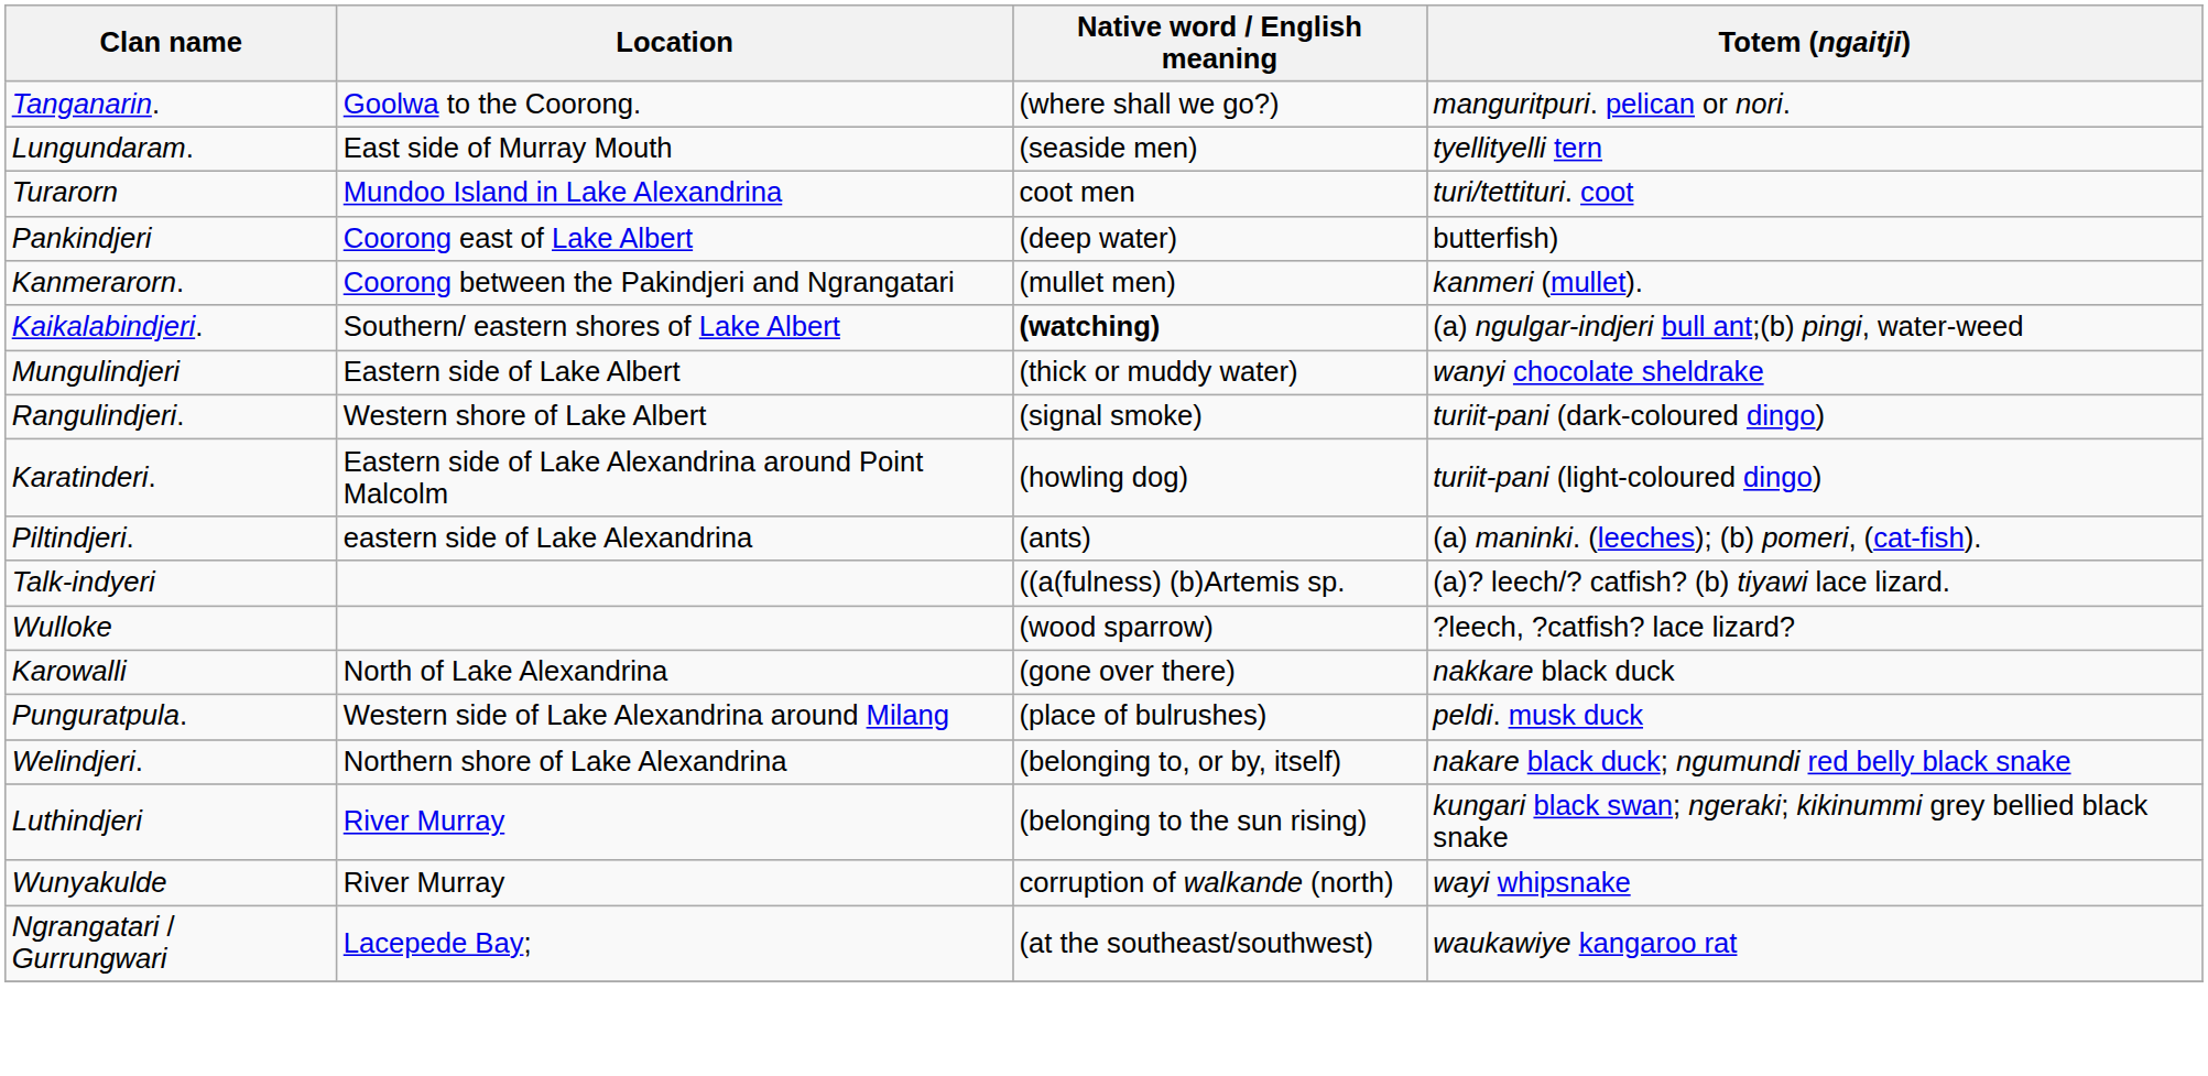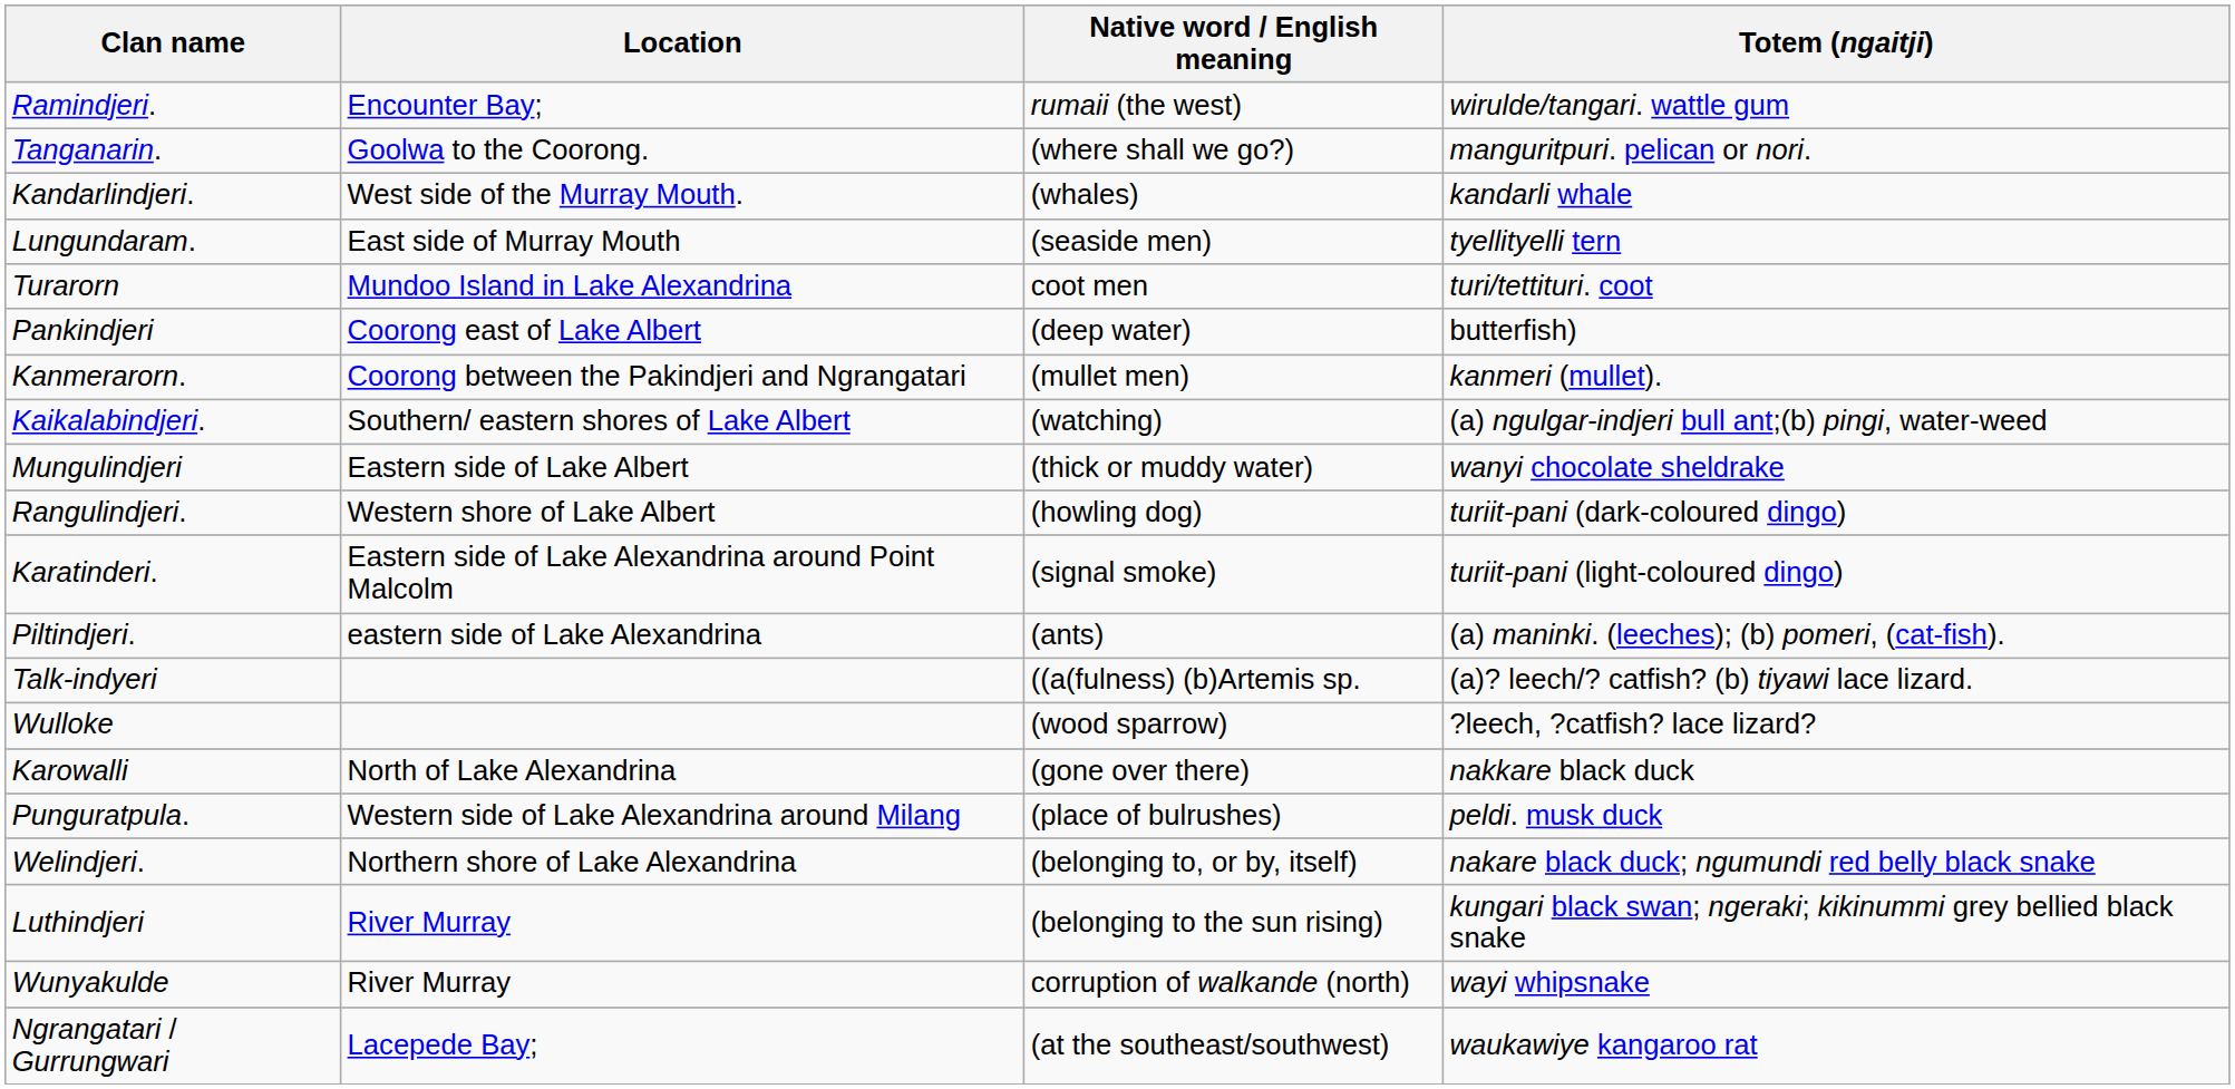 <table class="wikitable">
 <tr>
 <th>Clan name</th>
 <th>Location</th>
 <th>Native word / English meaning</th>
 <th>Totem (<em>ngaitji</em>)</th>
 </tr>
 <tr>
+<td><em><a href='#'>Ramindjeri</a></em>.</td>
+<td><a href='#'>Encounter Bay</a>;</td>
+<td><em>rumaii</em> (the west)</td>
+<td><em>wirulde/tangari</em>. <a href='#'>wattle gum</a></td>
+</tr>
+<tr>
 <td><a href='#'><em>Tanganarin</em></a>.</td>
 <td><a href='#'>Goolwa</a> to the Coorong.</td>
 <td>(where shall we go?)</td>
 <td><em>manguritpuri</em>. <a href='#'>pelican</a> or <em>nori</em>.</td>
+</tr>
+<tr>
+<td><em>Kandarlindjeri</em>.</td>
+<td>West side of the <a href='#'>Murray Mouth</a>.</td>
+<td>(whales)</td>
+<td><em>kandarli</em> <a href='#'>whale</a></td>
 </tr>
 <tr>
 <td><em>Lungundaram</em>.</td>
 <td>East side of Murray Mouth</td>
 <td>(seaside men)</td>
 <td><em>tyellityelli</em> <a href='#'>tern</a></td>
 </tr>
 <tr>
 <td><em>Turarorn</em></td>
 <td><a href='#'>Mundoo Island in Lake Alexandrina</a></td>
 <td>coot men</td>
 <td><em>turi/tettituri</em>. <a href='#'>coot</a></td>
 </tr>
 <tr>
 <td><em>Pankindjeri</em></td>
 <td><a href='#'>Coorong</a> east of <a href='#'>Lake Albert</a></td>
 <td>(deep water)</td>
 <td>butterfish)</td>
 </tr>
 <tr>
 <td><em>Kanmerarorn</em>.</td>
 <td><a href='#'>Coorong</a> between the Pakindjeri and Ngrangatari</td>
 <td>(mullet men)</td>
 <td><em>kanmeri</em>  (<a href='#'>mullet</a>).</td>
 </tr>
 <tr>
 <td><a href='#'><em>Kaikalabindjeri</em></a>.</td>
 <td>Southern/ eastern shores of <a href='#'>Lake Albert</a></td>
-<td><strong>(watching)</strong></td>
+<td>(watching)</td>
 <td>(a) <em>ngulgar-indjeri</em> <a href='#'>bull ant</a>;(b) <em>pingi</em>, water-weed</td>
 </tr>
 <tr>
 <td><em>Mungulindjeri</em></td>
 <td>Eastern side of Lake Albert</td>
 <td>(thick or muddy water)</td>
 <td><em>wanyi</em> <a href='#'>chocolate sheldrake</a></td>
 </tr>
 <tr>
 <td><em>Rangulindjeri</em>.</td>
 <td>Western shore of Lake Albert</td>
-<td>(signal smoke)</td>
+<td>(howling dog)</td>
 <td><em>turiit-pani</em> (dark-coloured <a href='#'>dingo</a>)</td>
 </tr>
 <tr>
 <td><em>Karatinderi</em>.</td>
 <td>Eastern side of Lake Alexandrina around Point Malcolm</td>
-<td>(howling dog)</td>
+<td>(signal smoke)</td>
 <td><em>turiit-pani</em> (light-coloured <a href='#'>dingo</a>)</td>
 </tr>
 <tr>
 <td><em>Piltindjeri</em>.</td>
 <td>eastern side of Lake Alexandrina</td>
 <td>(ants)</td>
 <td>(a) <em>maninki</em>. (<a href='#'>leeches</a>); (b) <em>pomeri</em>, (<a href='#'>cat-fish</a>).</td>
 </tr>
 <tr>
 <td><em>Talk-indyeri</em></td>
 <td></td>
 <td>((a(fulness) (b)Artemis sp.</td>
 <td>(a)? leech/? catfish? (b) <em>tiyawi</em> lace lizard.</td>
 </tr>
 <tr>
 <td><em>Wulloke</em></td>
 <td></td>
 <td>(wood sparrow)</td>
 <td>?leech, ?catfish? lace lizard?</td>
 </tr>
 <tr>
 <td><em>Karowalli</em></td>
 <td>North of Lake Alexandrina</td>
 <td>(gone over there)</td>
 <td><em>nakkare</em> black duck</td>
 </tr>
 <tr>
 <td><em>Punguratpula</em>.</td>
 <td>Western side of Lake Alexandrina around <a href='#'>Milang</a></td>
 <td>(place of bulrushes)</td>
 <td><em>peldi</em>. <a href='#'>musk duck</a></td>
 </tr>
 <tr>
 <td><em>Welindjeri</em>.</td>
 <td>Northern shore of Lake Alexandrina</td>
 <td>(belonging to, or by, itself)</td>
 <td><em>nakare</em> <a href='#'>black duck</a>; <em>ngumundi</em> <a href='#'>red belly black snake</a></td>
 </tr>
 <tr>
 <td><em>Luthindjeri</em></td>
 <td><a href='#'>River Murray</a></td>
 <td>(belonging to the sun rising)</td>
 <td><em>kungari</em> <a href='#'>black swan</a>; <em>ngeraki</em>; <em>kikinummi</em>  grey bellied black snake</td>
 </tr>
 <tr>
 <td><em>Wunyakulde</em></td>
 <td>River Murray</td>
 <td>corruption of <em>walkande</em> (north)</td>
 <td><em>wayi</em> <a href='#'>whipsnake</a></td>
 </tr>
 <tr>
 <td><em>Ngrangatari</em> / <em>Gurrungwari</em></td>
 <td><a href='#'>Lacepede Bay</a>;</td>
 <td>(at the southeast/southwest)</td>
 <td><em>waukawiye</em> <a href='#'>kangaroo rat</a></td>
 </tr>
 <tr>
 </tr>
 </table>
